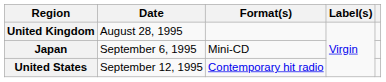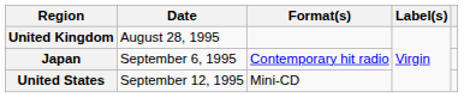 <table class="wikitable plainrowheaders">
 <tr>
 <th scope="col">Region</th>
 <th scope="col">Date</th>
 <th scope="col">Format(s)</th>
 <th scope="col">Label(s)</th>
 <th scope="col"></th>
 </tr>
 <tr>
 <th scope="row">United Kingdom</th>
 <td>August 28, 1995</td>
 <td></td>
 <td rowspan="3"><a href='#'>Virgin</a></td>
 <td></td>
 </tr>
 <tr>
 <th scope="row">Japan</th>
 <td>September 6, 1995</td>
-<td>Mini-CD</td>
+<td><a href='#'>Contemporary hit radio</a></td>
 <td></td>
 </tr>
 <tr>
 <th scope="row">United States</th>
 <td>September 12, 1995</td>
-<td><a href='#'>Contemporary hit radio</a></td>
+<td>Mini-CD</td>
 <td></td>
 </tr>
 </table>
